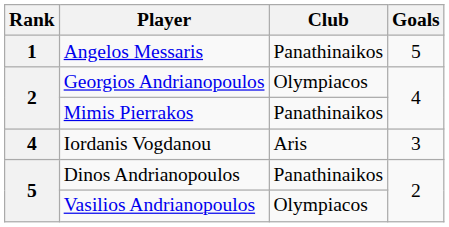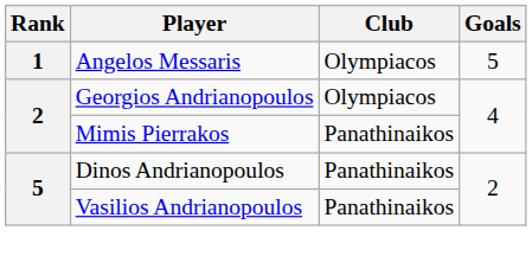 <table class="wikitable" style="text-align:center">
 <tr>
 <th>Rank</th>
 <th>Player</th>
 <th>Club</th>
 <th>Goals</th>
 </tr>
 <tr>
 <th>1</th>
 <td align="left"> <a href='#'>Angelos Messaris</a></td>
-<td align="left">Panathinaikos</td>
+<td align="left">Olympiacos</td>
 <td>5</td>
 </tr>
 <tr>
 <th rowspan=2>2</th>
 <td align="left"> <a href='#'>Georgios Andrianopoulos</a></td>
 <td align="left">Olympiacos</td>
 <td rowspan=2>4</td>
 </tr>
 <tr>
 <td align="left"> <a href='#'>Mimis Pierrakos</a></td>
 <td align="left">Panathinaikos</td>
 </tr>
 <tr>
-<th>4</th>
-<td align="left"> Iordanis Vogdanou</td>
-<td align="left">Aris</td>
-<td>3</td>
-</tr>
-<tr>
 <th rowspan=2>5</th>
 <td align="left"> Dinos Andrianopoulos</td>
 <td align="left">Panathinaikos</td>
 <td rowspan=2>2</td>
 </tr>
 <tr>
 <td align="left"> <a href='#'>Vasilios Andrianopoulos</a></td>
-<td align="left">Olympiacos</td>
+<td align="left">Panathinaikos</td>
 </tr>
 </table>
